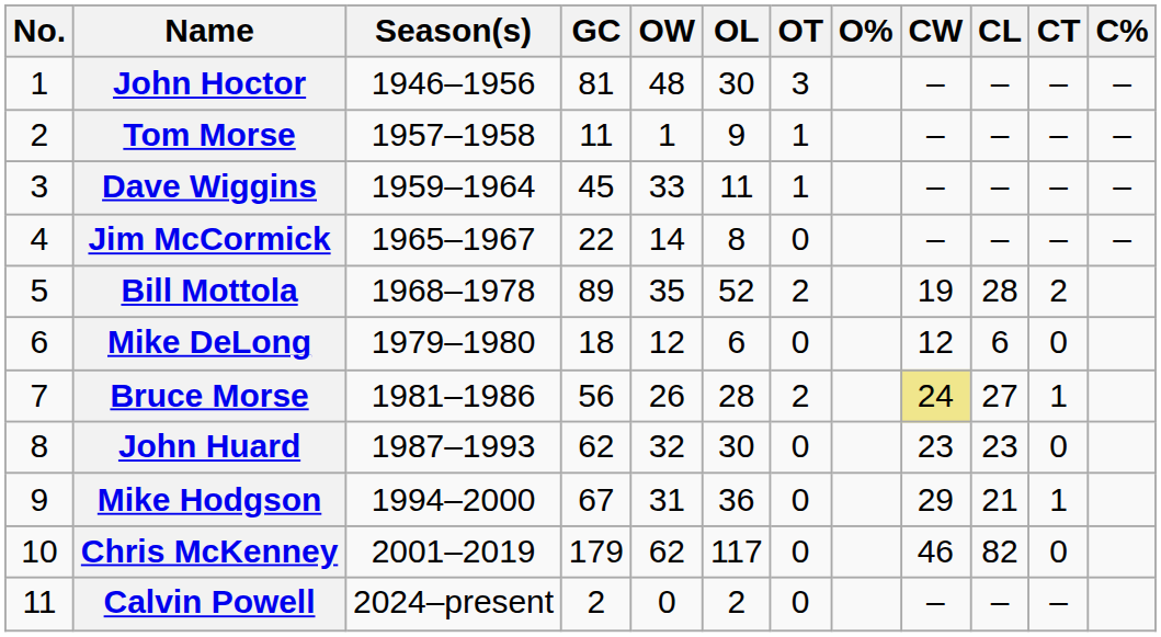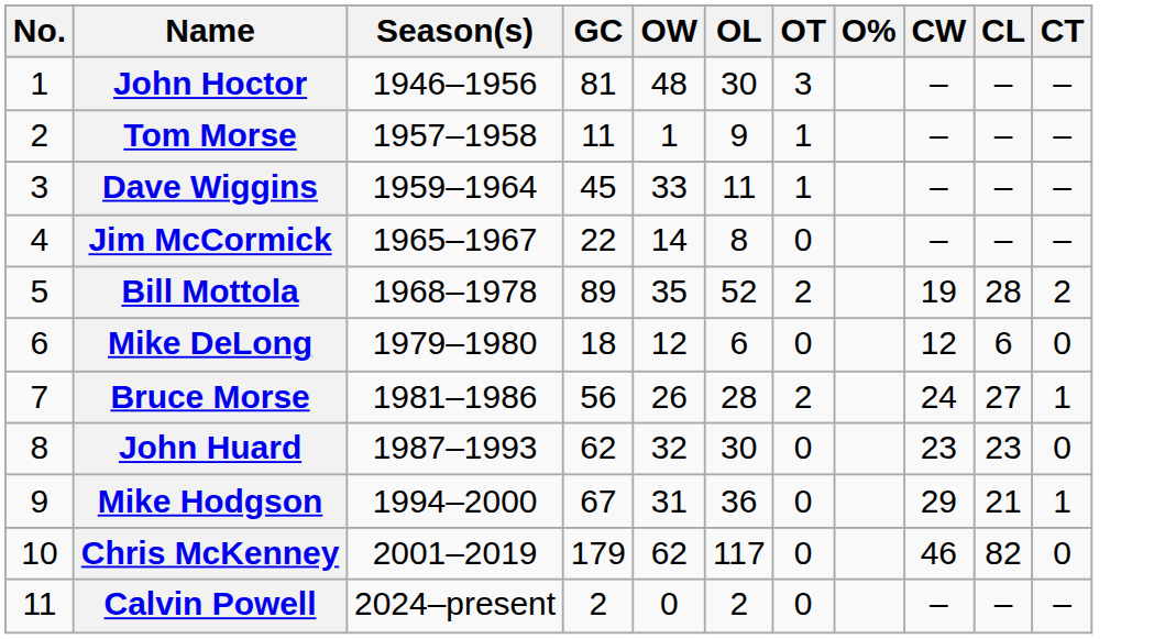 <table class="wikitable sortable plainrowheaders" style="text-align:center">
 <tr>
 <th scope="col" class="unsortable">No.</th>
 <th scope="col">Name</th>
 <th scope="col">Season(s)</th>
 <th scope="col">GC</th>
 <th scope="col">OW</th>
 <th scope="col">OL</th>
 <th scope="col">OT</th>
 <th scope="col">O%</th>
 <th scope="col">CW</th>
 <th scope="col">CL</th>
 <th scope="col">CT</th>
-<th scope="col">C%</th>
 </tr>
 <tr>
 <td>1</td>
 <th scope="row"><a href='#'>John Hoctor</a></th>
 <td>1946–1956</td>
 <td>81</td>
 <td>48</td>
 <td>30</td>
 <td>3</td>
 <td></td>
-<td>–</td>
 <td>–</td>
 <td>–</td>
 <td>–</td>
 </tr>
 <tr>
 <td>2</td>
 <th scope="row"><a href='#'>Tom Morse</a></th>
 <td>1957–1958</td>
 <td>11</td>
 <td>1</td>
 <td>9</td>
 <td>1</td>
 <td></td>
 <td>–</td>
 <td>–</td>
 <td>–</td>
-<td>–</td>
 </tr>
 <tr>
 <td>3</td>
 <th scope="row"><a href='#'>Dave Wiggins</a></th>
 <td>1959–1964</td>
 <td>45</td>
 <td>33</td>
 <td>11</td>
 <td>1</td>
 <td></td>
-<td>–</td>
 <td>–</td>
 <td>–</td>
 <td>–</td>
 </tr>
 <tr>
 <td>4</td>
 <th scope="row"><a href='#'>Jim McCormick</a></th>
 <td>1965–1967</td>
 <td>22</td>
 <td>14</td>
 <td>8</td>
 <td>0</td>
 <td></td>
 <td>–</td>
 <td>–</td>
 <td>–</td>
-<td>–</td>
 </tr>
 <tr>
 <td>5</td>
 <th scope="row"><a href='#'>Bill Mottola</a></th>
 <td>1968–1978</td>
 <td>89</td>
 <td>35</td>
 <td>52</td>
 <td>2</td>
 <td></td>
 <td>19</td>
 <td>28</td>
 <td>2</td>
-<td></td>
 </tr>
 <tr>
 <td>6</td>
 <th scope="row"><a href='#'>Mike DeLong</a></th>
 <td>1979–1980</td>
 <td>18</td>
 <td>12</td>
 <td>6</td>
 <td>0</td>
 <td></td>
 <td>12</td>
 <td>6</td>
 <td>0</td>
-<td></td>
 </tr>
 <tr>
 <td>7</td>
 <th scope="row"><a href='#'>Bruce Morse</a></th>
 <td>1981–1986</td>
 <td>56</td>
 <td>26</td>
 <td>28</td>
 <td>2</td>
 <td></td>
-<td style="background: khaki;">24</td>
+<td>24</td>
 <td>27</td>
 <td>1</td>
-<td></td>
 </tr>
 <tr>
 <td>8</td>
 <th scope="row"><a href='#'>John Huard</a></th>
 <td>1987–1993</td>
 <td>62</td>
 <td>32</td>
 <td>30</td>
 <td>0</td>
 <td></td>
 <td>23</td>
 <td>23</td>
 <td>0</td>
-<td></td>
 </tr>
 <tr>
 <td>9</td>
 <th scope="row"><a href='#'>Mike Hodgson</a></th>
 <td>1994–2000</td>
 <td>67</td>
 <td>31</td>
 <td>36</td>
 <td>0</td>
 <td></td>
 <td>29</td>
 <td>21</td>
 <td>1</td>
-<td></td>
 </tr>
 <tr>
 <td>10</td>
 <th scope="row"><a href='#'>Chris McKenney</a></th>
 <td>2001–2019</td>
 <td>179</td>
 <td>62</td>
 <td>117</td>
 <td>0</td>
 <td></td>
 <td>46</td>
 <td>82</td>
 <td>0</td>
-<td></td>
 </tr>
 <tr>
 <td>11</td>
 <th scope="row"><a href='#'>Calvin Powell</a></th>
 <td>2024–present</td>
 <td>2</td>
 <td>0</td>
 <td>2</td>
 <td>0</td>
 <td></td>
 <td>–</td>
 <td>–</td>
 <td>–</td>
-<td></td>
 </tr>
 </table>
